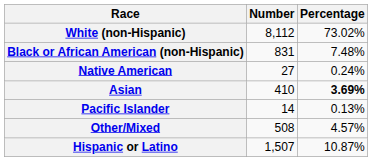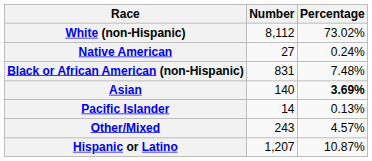 <table class="wikitable" style="text-align:right">
 <tr>
 <th scope="col">Race</th>
 <th scope="col">Number</th>
 <th scope="col">Percentage</th>
 </tr>
 <tr>
 <th scope="row"><a href='#'>White</a> (non-Hispanic)</th>
 <td>8,112</td>
 <td>73.02%</td>
 </tr>
 <tr>
+<th scope="row"><a href='#'>Native American</a></th>
+<td>27</td>
+<td>0.24%</td>
+</tr>
+<tr>
 <th scope="row"><a href='#'>Black or African American</a> (non-Hispanic)</th>
 <td>831</td>
 <td>7.48%</td>
 </tr>
 <tr>
-<th scope="row"><a href='#'>Native American</a></th>
-<td>27</td>
-<td>0.24%</td>
-</tr>
-<tr>
 <th scope="row"><a href='#'>Asian</a></th>
-<td>410</td>
+<td>140</td>
 <td><strong>3.69%</strong></td>
 </tr>
 <tr>
 <th scope="row"><a href='#'>Pacific Islander</a></th>
 <td>14</td>
 <td>0.13%</td>
 </tr>
 <tr>
 <th scope="row"><a href='#'>Other/Mixed</a></th>
-<td>508</td>
+<td>243</td>
 <td>4.57%</td>
 </tr>
 <tr>
 <th scope="row"><a href='#'>Hispanic</a> or <a href='#'>Latino</a></th>
-<td>1,507</td>
+<td>1,207</td>
 <td>10.87%</td>
 </tr>
 </table>
